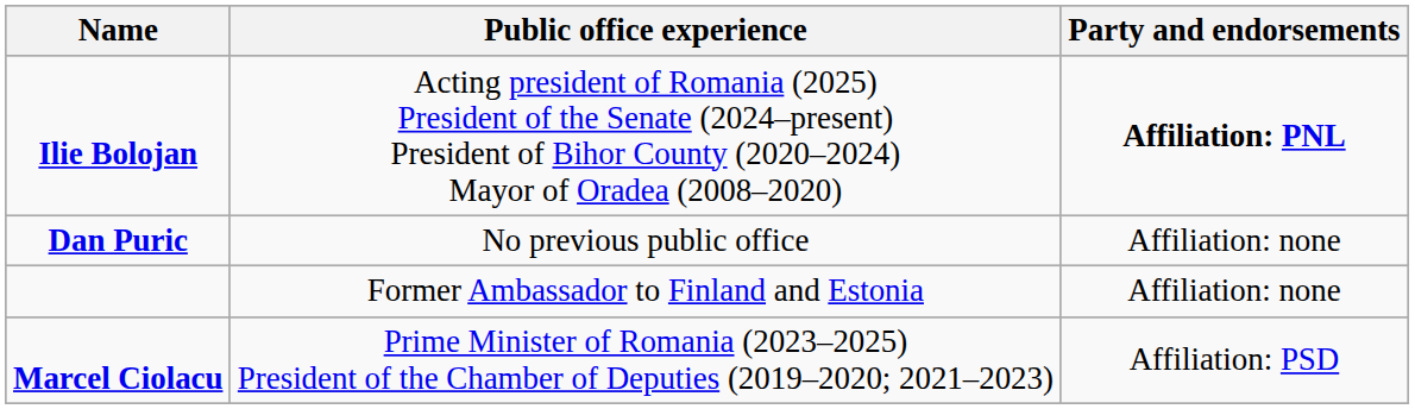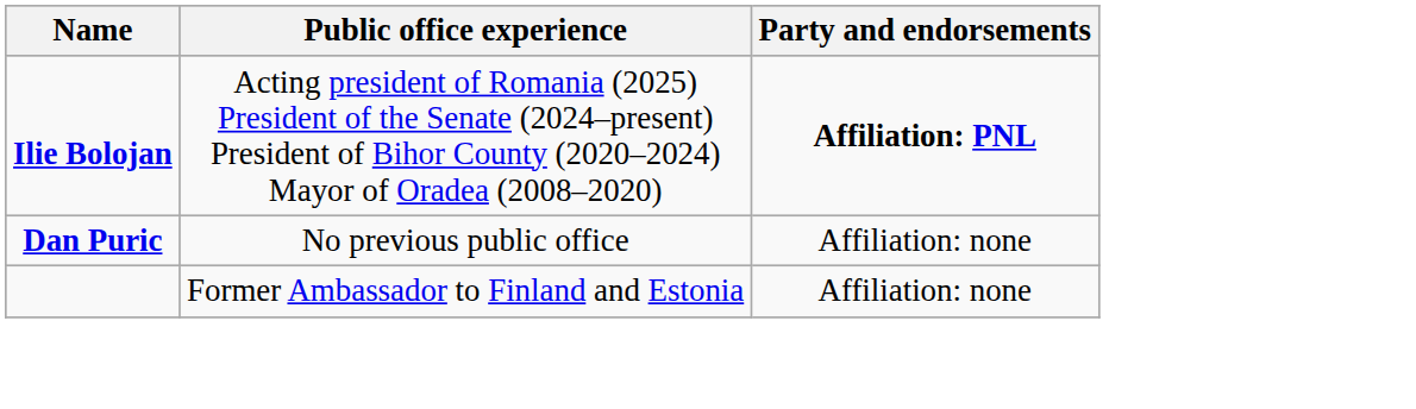 <table class="wikitable sortable collapsible collapsed" style="text-align:center;">
 <tr>
 <th>Name</th>
 <th>Public office experience</th>
 <th>Party and endorsements</th>
 </tr>
 <tr>
 <td><br><strong><a href='#'>Ilie Bolojan</a></strong></td>
 <td>Acting <a href='#'>president of Romania</a> (2025)<br><a href='#'>President of the Senate</a> (2024–present)<br>President of <a href='#'>Bihor County</a> (2020–2024)<br>Mayor of <a href='#'>Oradea</a> (2008–2020)</td>
 <td><strong>Affiliation: <a href='#'>PNL</a></strong></td>
 </tr>
 <tr>
 <td><strong><a href='#'>Dan Puric</a></strong></td>
 <td>No previous public office</td>
 <td>Affiliation: none</td>
 </tr>
 <tr>
 <td><strong></strong></td>
 <td>Former <a href='#'>Ambassador</a> to <a href='#'>Finland</a> and <a href='#'>Estonia</a></td>
 <td>Affiliation: none</td>
 </tr>
-<tr>
-<td><br><strong><a href='#'>Marcel Ciolacu</a></strong></td>
-<td><a href='#'>Prime Minister of Romania</a> (2023–2025)<br><a href='#'>President of the Chamber of Deputies</a> (2019–2020; 2021–2023)</td>
-<td>Affiliation: <a href='#'>PSD</a></td>
-</tr>
 </table>
